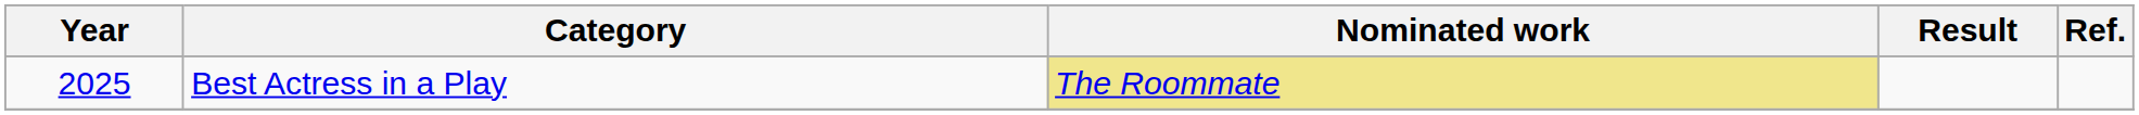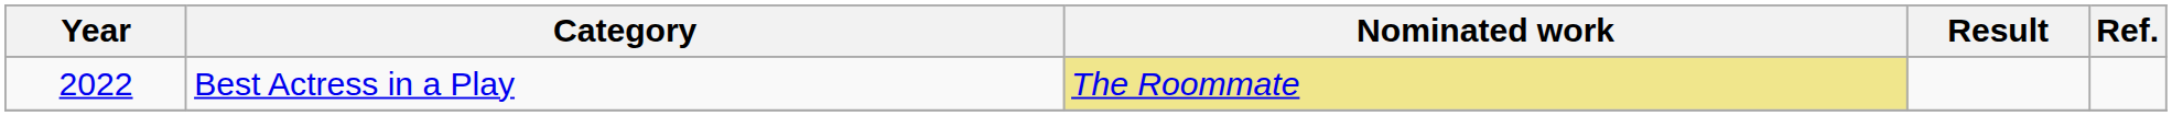 <table class=wikitable>
 <tr>
 <th scope="col" style="width:5em;">Year</th>
 <th scope="col" style="width:26em;">Category</th>
 <th scope="col" style="width:25em;">Nominated work</th>
 <th scope="col" style="width:5em;">Result</th>
 <th>Ref.</th>
 </tr>
 <tr>
-<td style="text-align:center;"><a href='#'>2025</a></td>
+<td style="text-align:center;"><a href='#'>2022</a></td>
 <td><a href='#'>Best Actress in a Play</a></td>
 <td style="background: khaki;"><em><a href='#'>The Roommate</a></em></td>
 <td></td>
 <td style="text-align:center;"></td>
 </tr>
 <tr>
 </tr>
 </table>
